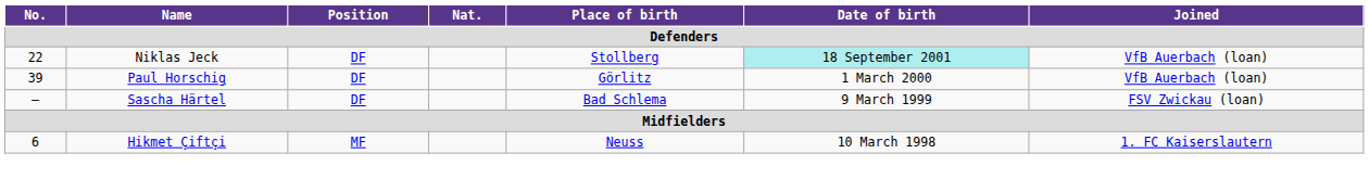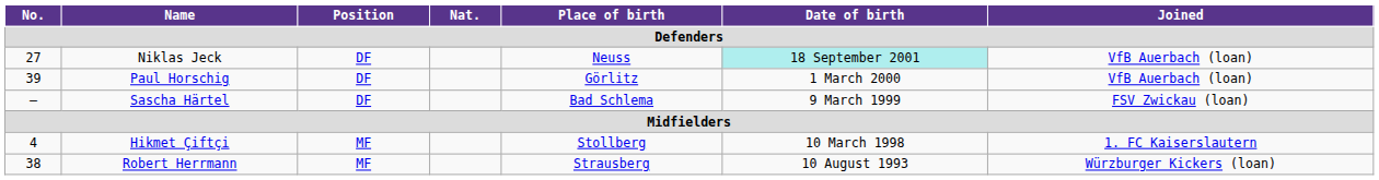 <table class="wikitable" style="text-align:center; font-size:90%; width:100%;">
 <tr>
 <th style="background:#58348B; color:white; border:1px solid #FFFFFF; text-align:center;">No.</th>
 <th style="background:#58348B; color:white; border:1px solid #FFFFFF; text-align:center;">Name</th>
 <th style="background:#58348B; color:white; border:1px solid #FFFFFF; text-align:center;">Position</th>
 <th style="background:#58348B; color:white; border:1px solid #FFFFFF; text-align:center;">Nat.</th>
 <th style="background:#58348B; color:white; border:1px solid #FFFFFF; text-align:center;">Place of birth</th>
 <th style="background:#58348B; color:white; border:1px solid #FFFFFF; text-align:center;">Date of birth</th>
 <th style="background:#58348B; color:white; border:1px solid #FFFFFF; text-align:center;">Joined</th>
 </tr>
 <tr>
 <th colspan="7" style="background:#dcdcdc; text-align:center;">Defenders</th>
 </tr>
 <tr>
-<td>22</td>
+<td>27</td>
 <td>Niklas Jeck</td>
 <td><a href='#'>DF</a></td>
 <td></td>
-<td><a href='#'>Stollberg</a></td>
+<td><a href='#'>Neuss</a></td>
 <td style="background: paleturquoise;">18 September 2001</td>
 <td><a href='#'>VfB Auerbach</a> (loan)</td>
 </tr>
 <tr>
 <td>39</td>
 <td><a href='#'>Paul Horschig</a></td>
 <td><a href='#'>DF</a></td>
 <td></td>
 <td><a href='#'>Görlitz</a></td>
 <td>1 March 2000</td>
 <td><a href='#'>VfB Auerbach</a> (loan)</td>
 </tr>
 <tr>
 <td>—</td>
 <td><a href='#'>Sascha Härtel</a></td>
 <td><a href='#'>DF</a></td>
 <td></td>
 <td><a href='#'>Bad Schlema</a></td>
 <td>9 March 1999</td>
 <td><a href='#'>FSV Zwickau</a> (loan)</td>
 </tr>
 <tr>
 <th colspan="7" style="background:#dcdcdc; text-align:center;">Midfielders</th>
 </tr>
 <tr>
-<td>6</td>
+<td>4</td>
 <td><a href='#'>Hikmet Çiftçi</a></td>
 <td><a href='#'>MF</a></td>
 <td></td>
-<td><a href='#'>Neuss</a></td>
+<td><a href='#'>Stollberg</a></td>
 <td>10 March 1998</td>
 <td><a href='#'>1. FC Kaiserslautern</a></td>
 </tr>
+<tr>
+<td>38</td>
+<td><a href='#'>Robert Herrmann</a></td>
+<td><a href='#'>MF</a></td>
+<td></td>
+<td><a href='#'>Strausberg</a></td>
+<td>10 August 1993</td>
+<td><a href='#'>Würzburger Kickers</a> (loan)</td>
+</tr>
 </table>
